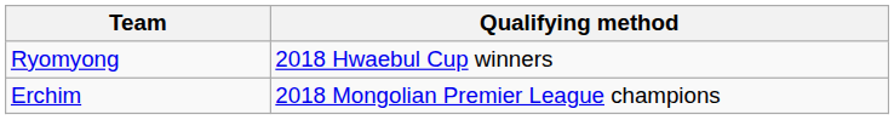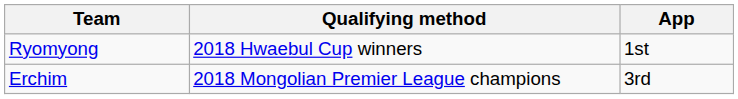 <table class="wikitable" style="table-layout:fixed;width:100%;">
 <tr>
 <th width=25%>Team</th>
 <th width=60%>Qualifying method</th>
+<th width=15%>App </th>
 </tr>
 <tr>
 <td> <a href='#'>Ryomyong</a></td>
 <td><a href='#'>2018 Hwaebul Cup</a> winners</td>
+<td>1st</td>
 </tr>
 <tr>
 <td> <a href='#'>Erchim</a></td>
 <td><a href='#'>2018 Mongolian Premier League</a> champions</td>
+<td>3rd </td>
 </tr>
 </table>
